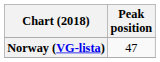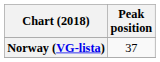 <table class="wikitable sortable plainrowheaders" style="text-align:center">
 <tr>
 <th scope="col">Chart (2018)</th>
 <th scope="col">Peak<br> position</th>
 </tr>
 <tr>
 </tr>
 <tr>
 </tr>
 <tr>
 </tr>
 <tr>
 </tr>
 <tr>
 </tr>
 <tr>
 </tr>
 <tr>
 </tr>
 <tr>
 </tr>
 <tr>
 </tr>
 <tr>
 <th scope="row">Norway (<a href='#'>VG-lista</a>)</th>
-<td>47</td>
+<td>37</td>
 </tr>
 <tr>
 </tr>
 <tr>
 </tr>
 <tr>
 </tr>
 <tr>
 </tr>
 <tr>
 </tr>
 <tr>
 </tr>
 <tr>
 </tr>
 </table>
